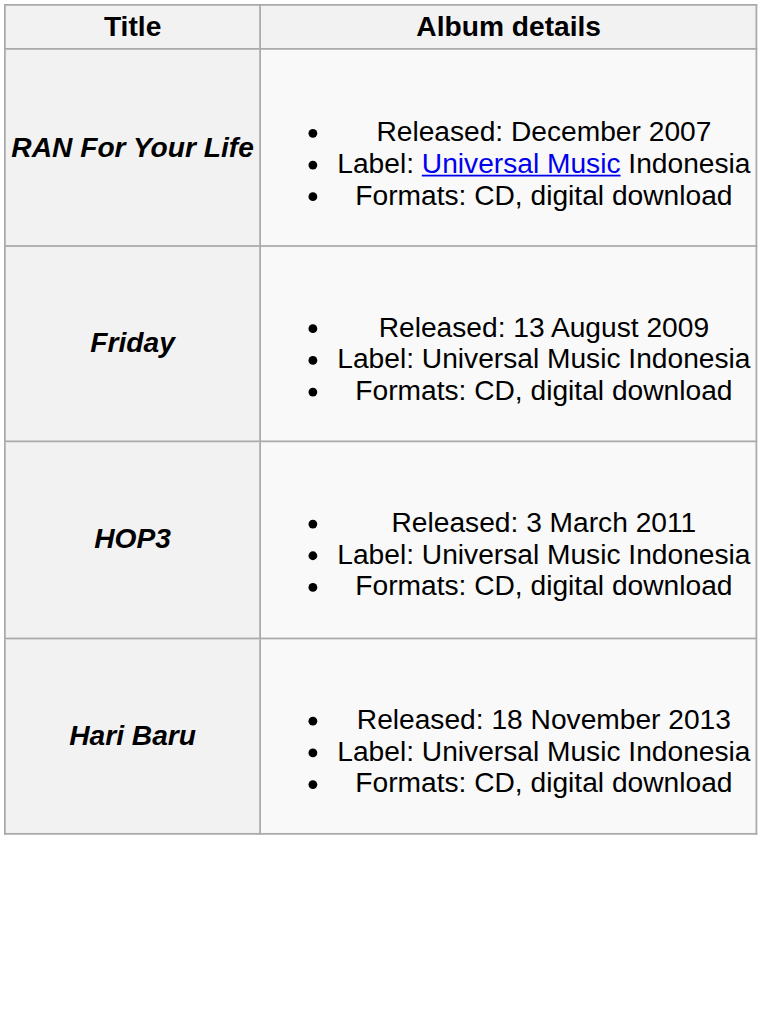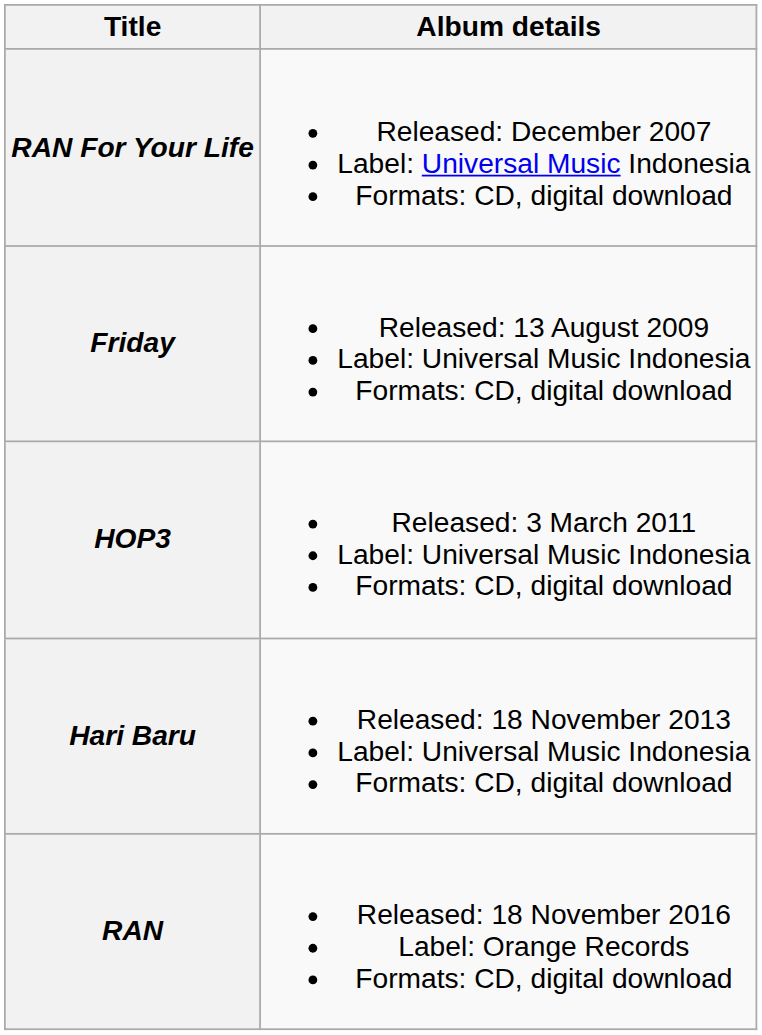 <table class="wikitable plainrowheaders" style="text-align:center;">
 <tr>
 <th scope="col">Title</th>
 <th scope="col">Album details</th>
 </tr>
 <tr>
 <th scope="row"><em>RAN For Your Life</em></th>
 <td><br><ul><li>Released: December 2007</li><li>Label: <a href='#'>Universal Music</a> Indonesia</li><li>Formats: CD, digital download</li></ul></td>
 </tr>
 <tr>
 <th scope="row"><em>Friday</em></th>
 <td><br><ul><li>Released: 13 August 2009</li><li>Label: Universal Music Indonesia</li><li>Formats: CD, digital download</li></ul></td>
 </tr>
 <tr>
 <th scope="row"><em>HOP3</em></th>
 <td><br><ul><li>Released: 3 March 2011</li><li>Label: Universal Music Indonesia</li><li>Formats: CD, digital download</li></ul></td>
 </tr>
 <tr>
 <th scope="row"><em>Hari Baru</em></th>
 <td><br><ul><li>Released: 18 November 2013</li><li>Label: Universal Music Indonesia</li><li>Formats: CD, digital download</li></ul></td>
 </tr>
+<tr>
+<th scope="row"><em>RAN</em></th>
+<td><br><ul><li>Released: 18 November 2016</li><li>Label: Orange Records</li><li>Formats: CD, digital download</li></ul></td>
+</tr>
 </table>
